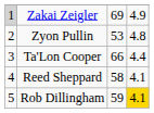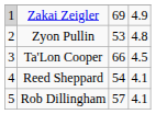 <table class="wikitable sortable" style="text-align:center">
 <tr>
 </tr>
 <tr>
 <td style="background: lightgrey;">1</td>
 <td><a href='#'>Zakai Zeigler</a></td>
 <td>69</td>
 <td>4.9</td>
 </tr>
 <tr>
 <td>2</td>
 <td>Zyon Pullin</td>
 <td>53</td>
 <td>4.8</td>
 </tr>
 <tr>
 <td>3</td>
 <td>Ta'Lon Cooper</td>
 <td>66</td>
-<td>4.4</td>
+<td>4.5</td>
 </tr>
 <tr>
 <td>4</td>
 <td>Reed Sheppard</td>
-<td>58</td>
+<td>54</td>
 <td>4.1</td>
 </tr>
 <tr>
 <td>5</td>
 <td>Rob Dillingham</td>
-<td>59</td>
-<td style="background: gold;">4.1</td>
+<td>57</td>
+<td>4.1</td>
 </tr>
 </table>
